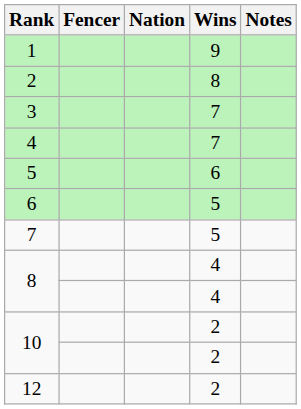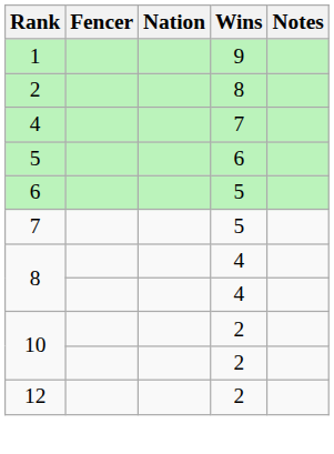 <table class="wikitable sortable" style="text-align:center">
 <tr>
 <th>Rank</th>
 <th>Fencer</th>
 <th>Nation</th>
 <th>Wins</th>
 <th>Notes</th>
 </tr>
 <tr style="background:#bbf3bb;">
 <td>1</td>
 <td align=left></td>
 <td align=left></td>
 <td>9</td>
 <td></td>
 </tr>
 <tr style="background:#bbf3bb;">
 <td>2</td>
 <td align=left></td>
 <td align=left></td>
 <td>8</td>
-<td></td>
-</tr>
-<tr style="background:#bbf3bb;">
-<td>3</td>
-<td align=left></td>
-<td align=left></td>
-<td>7</td>
 <td></td>
 </tr>
 <tr style="background:#bbf3bb;">
 <td>4</td>
 <td align=left></td>
 <td align=left></td>
 <td>7</td>
 <td></td>
 </tr>
 <tr style="background:#bbf3bb;">
 <td>5</td>
 <td align=left></td>
 <td align=left></td>
 <td>6</td>
 <td></td>
 </tr>
 <tr style="background:#bbf3bb;">
 <td>6</td>
 <td align=left></td>
 <td align=left></td>
 <td>5</td>
 <td></td>
 </tr>
 <tr>
 <td>7</td>
 <td align=left></td>
 <td align=left></td>
 <td>5</td>
 <td></td>
 </tr>
 <tr>
 <td rowspan=2>8</td>
 <td align=left></td>
 <td align=left></td>
 <td>4</td>
 <td></td>
 </tr>
 <tr>
 <td align=left></td>
 <td align=left></td>
 <td>4</td>
 <td></td>
 </tr>
 <tr>
 <td rowspan=2>10</td>
 <td align=left></td>
 <td align=left></td>
 <td>2</td>
 <td></td>
 </tr>
 <tr>
 <td align=left></td>
 <td align=left></td>
 <td>2</td>
 <td></td>
 </tr>
 <tr>
 <td>12</td>
 <td align=left></td>
 <td align=left></td>
 <td>2</td>
 <td></td>
 </tr>
 </table>
